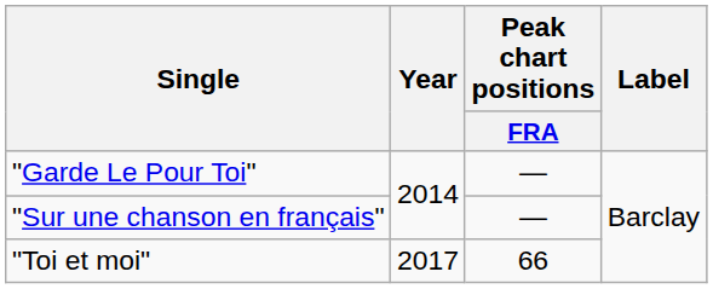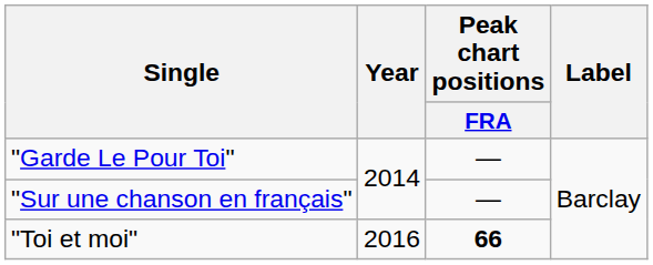 <table class="wikitable" style="text-align:center">
 <tr>
 <th rowspan="2">Single</th>
 <th rowspan="2">Year</th>
 <th colspan="1">Peak chart positions</th>
 <th rowspan="2">Label</th>
 </tr>
 <tr>
 <th scope="col" style="width:3em;font-size:90%;"><a href='#'>FRA</a><br></th>
 </tr>
 <tr>
 <td style="text-align:left">"<a href='#'>Garde Le Pour Toi</a>"</td>
 <td rowspan="2">2014</td>
 <td>—</td>
 <td rowspan="3">Barclay</td>
 </tr>
 <tr>
 <td style="text-align:left">"<a href='#'>Sur une chanson en français</a>"</td>
 <td>—</td>
 </tr>
 <tr>
 <td style="text-align:left">"Toi et moi"</td>
-<td>2017</td>
-<td>66<br></td>
+<td>2016</td>
+<td><strong>66<br></strong></td>
 </tr>
 </table>
